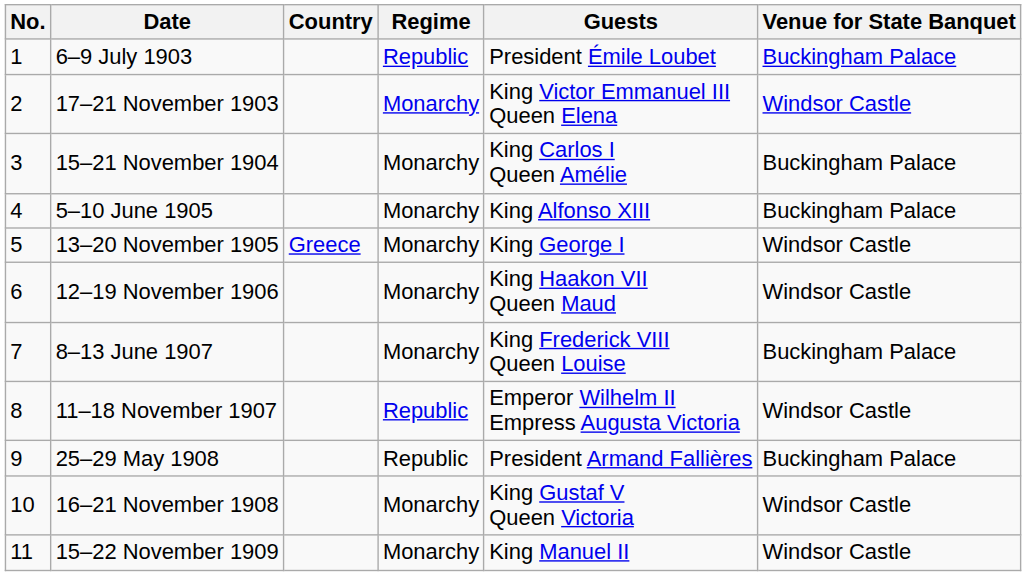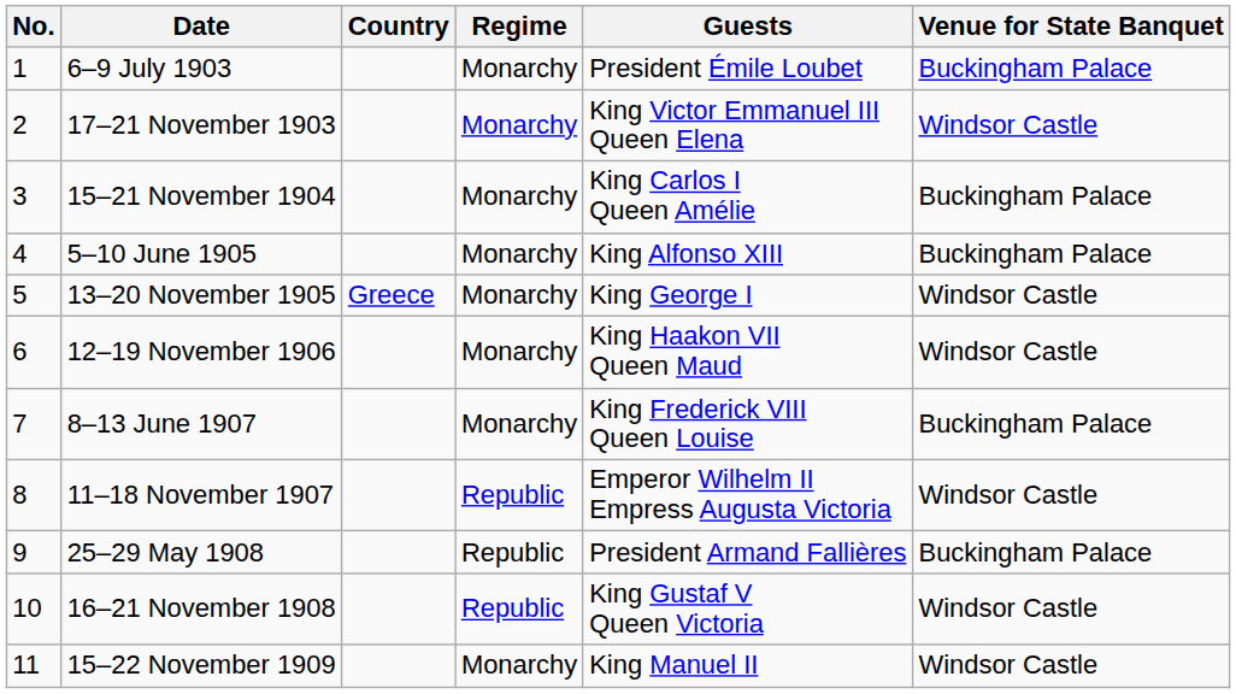 <table class="wikitable sortable" border="1" style="margin: 1em auto 1em auto">
 <tr>
 <th>No.</th>
 <th class="unsortable">Date</th>
 <th>Country</th>
 <th>Regime</th>
 <th class="unsortable">Guests</th>
 <th>Venue for State Banquet</th>
 </tr>
 <tr>
 <td>1</td>
 <td>6–9 July 1903</td>
 <td></td>
-<td><a href='#'>Republic</a></td>
+<td>Monarchy</td>
 <td>President <a href='#'>Émile Loubet</a></td>
 <td><a href='#'>Buckingham Palace</a></td>
 </tr>
 <tr>
 <td>2</td>
 <td>17–21 November 1903</td>
 <td></td>
 <td><a href='#'>Monarchy</a></td>
 <td>King <a href='#'>Victor Emmanuel III</a><br>Queen <a href='#'>Elena</a></td>
 <td><a href='#'>Windsor Castle</a></td>
 </tr>
 <tr>
 <td>3</td>
 <td>15–21 November 1904</td>
 <td></td>
 <td>Monarchy</td>
 <td>King <a href='#'>Carlos I</a><br>Queen <a href='#'>Amélie</a></td>
 <td>Buckingham Palace</td>
 </tr>
 <tr>
 <td>4</td>
 <td>5–10 June 1905</td>
 <td></td>
 <td>Monarchy</td>
 <td>King <a href='#'>Alfonso XIII</a></td>
 <td>Buckingham Palace</td>
 </tr>
 <tr>
 <td>5</td>
 <td>13–20 November 1905</td>
 <td> <a href='#'>Greece</a></td>
 <td>Monarchy</td>
 <td>King <a href='#'>George I</a></td>
 <td>Windsor Castle</td>
 </tr>
 <tr>
 <td>6</td>
 <td>12–19 November 1906</td>
 <td></td>
 <td>Monarchy</td>
 <td>King <a href='#'>Haakon VII</a><br>Queen <a href='#'>Maud</a></td>
 <td>Windsor Castle</td>
 </tr>
 <tr>
 <td>7</td>
 <td>8–13 June 1907</td>
 <td></td>
 <td>Monarchy</td>
 <td>King <a href='#'>Frederick VIII</a><br>Queen <a href='#'>Louise</a></td>
 <td>Buckingham Palace</td>
 </tr>
 <tr>
 <td>8</td>
 <td>11–18 November 1907</td>
 <td></td>
 <td><a href='#'>Republic</a></td>
 <td>Emperor <a href='#'>Wilhelm II</a><br>Empress <a href='#'>Augusta Victoria</a></td>
 <td>Windsor Castle</td>
 </tr>
 <tr>
 <td>9</td>
 <td>25–29 May 1908</td>
 <td></td>
 <td>Republic</td>
 <td>President <a href='#'>Armand Fallières</a></td>
 <td>Buckingham Palace</td>
 </tr>
 <tr>
 <td>10</td>
 <td>16–21 November 1908</td>
 <td></td>
-<td>Monarchy</td>
+<td><a href='#'>Republic</a></td>
 <td>King <a href='#'>Gustaf V</a><br>Queen <a href='#'>Victoria</a></td>
 <td>Windsor Castle</td>
 </tr>
 <tr>
 <td>11</td>
 <td>15–22 November 1909</td>
 <td></td>
 <td>Monarchy</td>
 <td>King <a href='#'>Manuel II</a></td>
 <td>Windsor Castle</td>
 </tr>
 </table>
